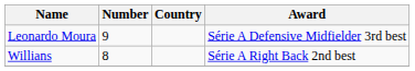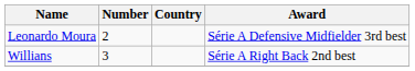 <table class="wikitable" border="1">
 <tr>
 <th>Name</th>
 <th>Number</th>
 <th>Country</th>
 <th>Award</th>
 </tr>
 <tr>
 <td><a href='#'>Leonardo Moura</a></td>
-<td>9</td>
+<td>2</td>
 <td></td>
 <td><a href='#'>Série A Defensive Midfielder</a> 3rd best</td>
 </tr>
 <tr>
 <td><a href='#'>Willians</a></td>
-<td>8</td>
+<td>3</td>
 <td></td>
 <td><a href='#'>Série A Right Back</a> 2nd best</td>
 </tr>
 <tr>
 </tr>
 </table>
